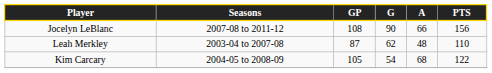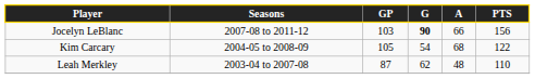 <table class="wikitable" width="50%">
 <tr align="center" style=" background:#242424;color:white;border:2px solid #FFD400">
 <td><strong>Player</strong></td>
 <td><strong>Seasons</strong></td>
 <td><strong>GP</strong></td>
 <td><strong>G</strong></td>
 <td><strong>A</strong></td>
 <td><strong>PTS</strong></td>
 </tr>
 <tr align="center" bgcolor="">
 <td>Jocelyn LeBlanc</td>
 <td>2007-08 to 2011-12</td>
-<td>108</td>
-<td>90</td>
+<td>103</td>
+<td><strong>90</strong></td>
 <td>66</td>
 <td>156</td>
+</tr>
+<tr align="center" bgcolor="">
+<td>Kim Carcary</td>
+<td>2004-05 to 2008-09</td>
+<td>105</td>
+<td>54</td>
+<td>68</td>
+<td>122</td>
 </tr>
 <tr align="center" bgcolor="">
 <td>Leah Merkley</td>
 <td>2003-04 to 2007-08</td>
 <td>87</td>
 <td>62</td>
 <td>48</td>
 <td>110</td>
 </tr>
 <tr align="center" bgcolor="">
-<td>Kim Carcary</td>
-<td>2004-05 to 2008-09</td>
-<td>105</td>
-<td>54</td>
-<td>68</td>
-<td>122</td>
-</tr>
-<tr align="center" bgcolor="">
 </tr>
 </table>
